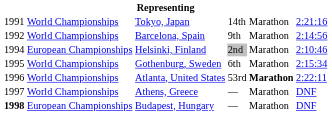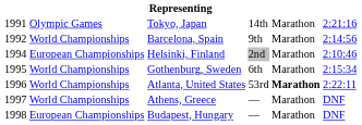 <table>
 <tr>
 <th colspan="6">Representing </th>
 </tr>
 <tr>
 <td>1991</td>
-<td><a href='#'>World Championships</a></td>
+<td><a href='#'>Olympic Games</a></td>
 <td><a href='#'>Tokyo, Japan</a></td>
 <td>14th</td>
 <td>Marathon</td>
 <td><a href='#'>2:21:16</a></td>
 </tr>
 <tr>
 <td>1992</td>
 <td><a href='#'>World Championships</a></td>
 <td><a href='#'>Barcelona, Spain</a></td>
 <td>9th</td>
 <td>Marathon</td>
 <td><a href='#'>2:14:56</a></td>
 </tr>
 <tr>
 <td>1994</td>
 <td><a href='#'>European Championships</a></td>
 <td><a href='#'>Helsinki, Finland</a></td>
 <td bgcolor="silver">2nd</td>
 <td>Marathon</td>
 <td><a href='#'>2:10:46</a></td>
 </tr>
 <tr>
 <td>1995</td>
 <td><a href='#'>World Championships</a></td>
 <td><a href='#'>Gothenburg, Sweden</a></td>
 <td>6th</td>
 <td>Marathon</td>
 <td><a href='#'>2:15:34</a></td>
 </tr>
 <tr>
 <td>1996</td>
 <td><a href='#'>World Championships</a></td>
 <td><a href='#'>Atlanta, United States</a></td>
 <td>53rd</td>
 <td><strong>Marathon</strong></td>
 <td><a href='#'>2:22:11</a></td>
 </tr>
 <tr>
 <td>1997</td>
 <td><a href='#'>World Championships</a></td>
 <td><a href='#'>Athens, Greece</a></td>
 <td>—</td>
 <td>Marathon</td>
 <td><a href='#'>DNF</a></td>
 </tr>
 <tr>
-<td><strong>1998</strong></td>
+<td>1998</td>
 <td><a href='#'>European Championships</a></td>
 <td><a href='#'>Budapest, Hungary</a></td>
 <td>—</td>
 <td>Marathon</td>
 <td><a href='#'>DNF</a></td>
 </tr>
 </table>
